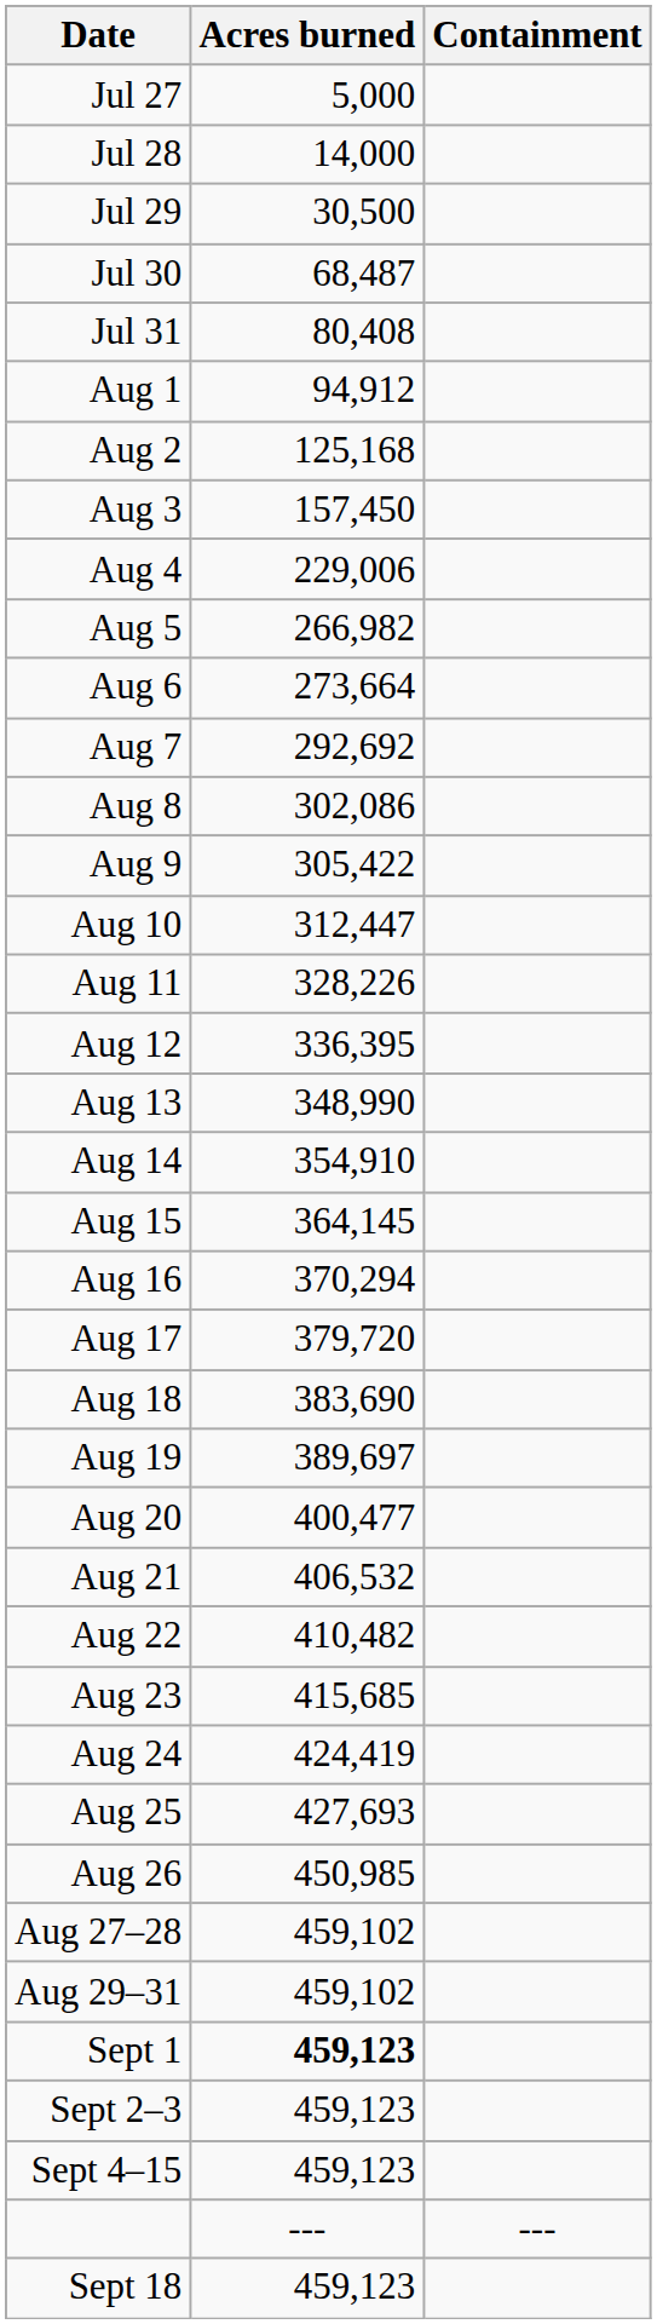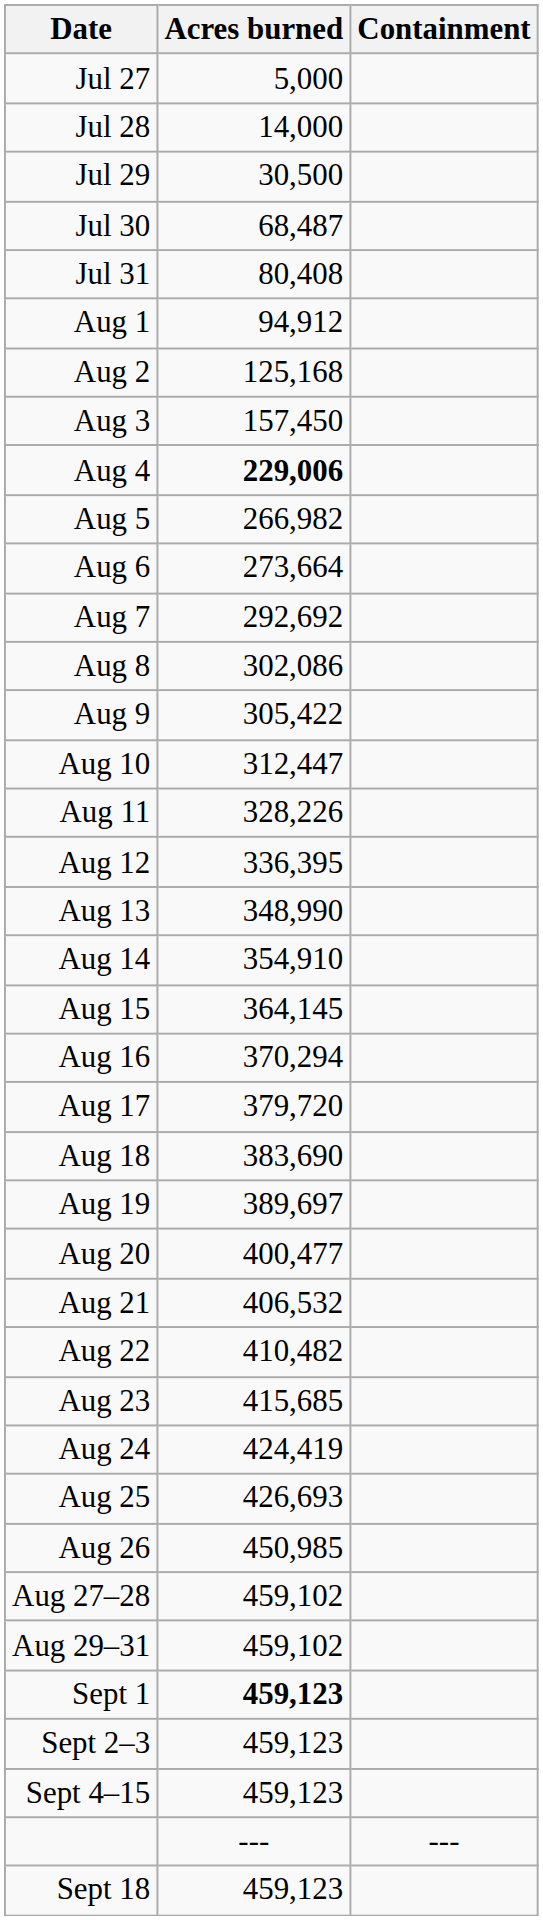 <table class="wikitable" style="text-align: right;">
 <tr>
 <th>Date</th>
 <th>Acres burned</th>
 <th>Containment</th>
 </tr>
 <tr>
 <td>Jul 27</td>
 <td>5,000</td>
 <td style="text-align: left;"></td>
 </tr>
 <tr>
 <td>Jul 28</td>
 <td>14,000</td>
 <td style="text-align: left;"></td>
 </tr>
 <tr>
 <td>Jul 29</td>
 <td>30,500</td>
 <td style="text-align: left;"></td>
 </tr>
 <tr>
 <td>Jul 30</td>
 <td>68,487</td>
 <td style="text-align: left;"></td>
 </tr>
 <tr>
 <td>Jul 31</td>
 <td>80,408</td>
 <td style="text-align: left;"></td>
 </tr>
 <tr>
 <td>Aug 1</td>
 <td>94,912</td>
 <td style="text-align: left;"></td>
 </tr>
 <tr>
 <td>Aug 2</td>
 <td>125,168</td>
 <td style="text-align: left;"></td>
 </tr>
 <tr>
 <td>Aug 3</td>
 <td>157,450</td>
 <td style="text-align: left;"></td>
 </tr>
 <tr>
 <td>Aug 4</td>
-<td>229,006</td>
+<td><strong>229,006</strong></td>
 <td style="text-align: left;"></td>
 </tr>
 <tr>
 <td>Aug 5</td>
 <td>266,982</td>
 <td style="text-align: left;"></td>
 </tr>
 <tr>
 <td>Aug 6</td>
 <td>273,664</td>
 <td style="text-align: left;"></td>
 </tr>
 <tr>
 <td>Aug 7</td>
 <td>292,692</td>
 <td style="text-align: left;"></td>
 </tr>
 <tr>
 <td>Aug 8</td>
 <td>302,086</td>
 <td style="text-align: left;"></td>
 </tr>
 <tr>
 <td>Aug 9</td>
 <td>305,422</td>
 <td style="text-align: left;"></td>
 </tr>
 <tr>
 <td>Aug 10</td>
 <td>312,447</td>
 <td style="text-align: left;"></td>
 </tr>
 <tr>
 <td>Aug 11</td>
 <td>328,226</td>
 <td style="text-align: left;"></td>
 </tr>
 <tr>
 <td>Aug 12</td>
 <td>336,395</td>
 <td style="text-align: left;"></td>
 </tr>
 <tr>
 <td>Aug 13</td>
 <td>348,990</td>
 <td style="text-align: left;"></td>
 </tr>
 <tr>
 <td>Aug 14</td>
 <td>354,910</td>
 <td style="text-align: left;"></td>
 </tr>
 <tr>
 <td>Aug 15</td>
 <td>364,145</td>
 <td style="text-align: left;"></td>
 </tr>
 <tr>
 <td>Aug 16</td>
 <td>370,294</td>
 <td style="text-align: left;"></td>
 </tr>
 <tr>
 <td>Aug 17</td>
 <td>379,720</td>
 <td style="text-align: left;"></td>
 </tr>
 <tr>
 <td>Aug 18</td>
 <td>383,690</td>
 <td style="text-align: left;"></td>
 </tr>
 <tr>
 <td>Aug 19</td>
 <td>389,697</td>
 <td style="text-align: left;"></td>
 </tr>
 <tr>
 <td>Aug 20</td>
 <td>400,477</td>
 <td style="text-align: left;"></td>
 </tr>
 <tr>
 <td>Aug 21</td>
 <td>406,532</td>
 <td style="text-align: left;"></td>
 </tr>
 <tr>
 <td>Aug 22</td>
 <td>410,482</td>
 <td style="text-align: left;"></td>
 </tr>
 <tr>
 <td>Aug 23</td>
 <td>415,685</td>
 <td style="text-align: left;"></td>
 </tr>
 <tr>
 <td>Aug 24</td>
 <td>424,419</td>
 <td style="text-align: left;"></td>
 </tr>
 <tr>
 <td>Aug 25</td>
-<td>427,693</td>
+<td>426,693</td>
 <td style="text-align: left;"></td>
 </tr>
 <tr>
 <td>Aug 26</td>
 <td>450,985</td>
 <td style="text-align: left;"></td>
 </tr>
 <tr>
 <td>Aug 27–28</td>
 <td>459,102</td>
 <td style="text-align: left;"></td>
 </tr>
 <tr>
 <td>Aug 29–31</td>
 <td>459,102</td>
 <td style="text-align: left;"></td>
 </tr>
 <tr>
 <td>Sept 1</td>
 <td><strong>459,123</strong></td>
 <td style="text-align: left;"></td>
 </tr>
 <tr>
 <td>Sept 2–3</td>
 <td>459,123</td>
 <td style="text-align: left;"></td>
 </tr>
 <tr>
 <td>Sept 4–15</td>
 <td>459,123</td>
 <td style="text-align: left;"></td>
 </tr>
 <tr>
 <td style="text-align: center;"></td>
 <td style="text-align: center;">---</td>
 <td style="text-align: center;">---</td>
 </tr>
 <tr>
 <td>Sept 18</td>
 <td>459,123</td>
 <td style="text-align: left;"></td>
 </tr>
 </table>
